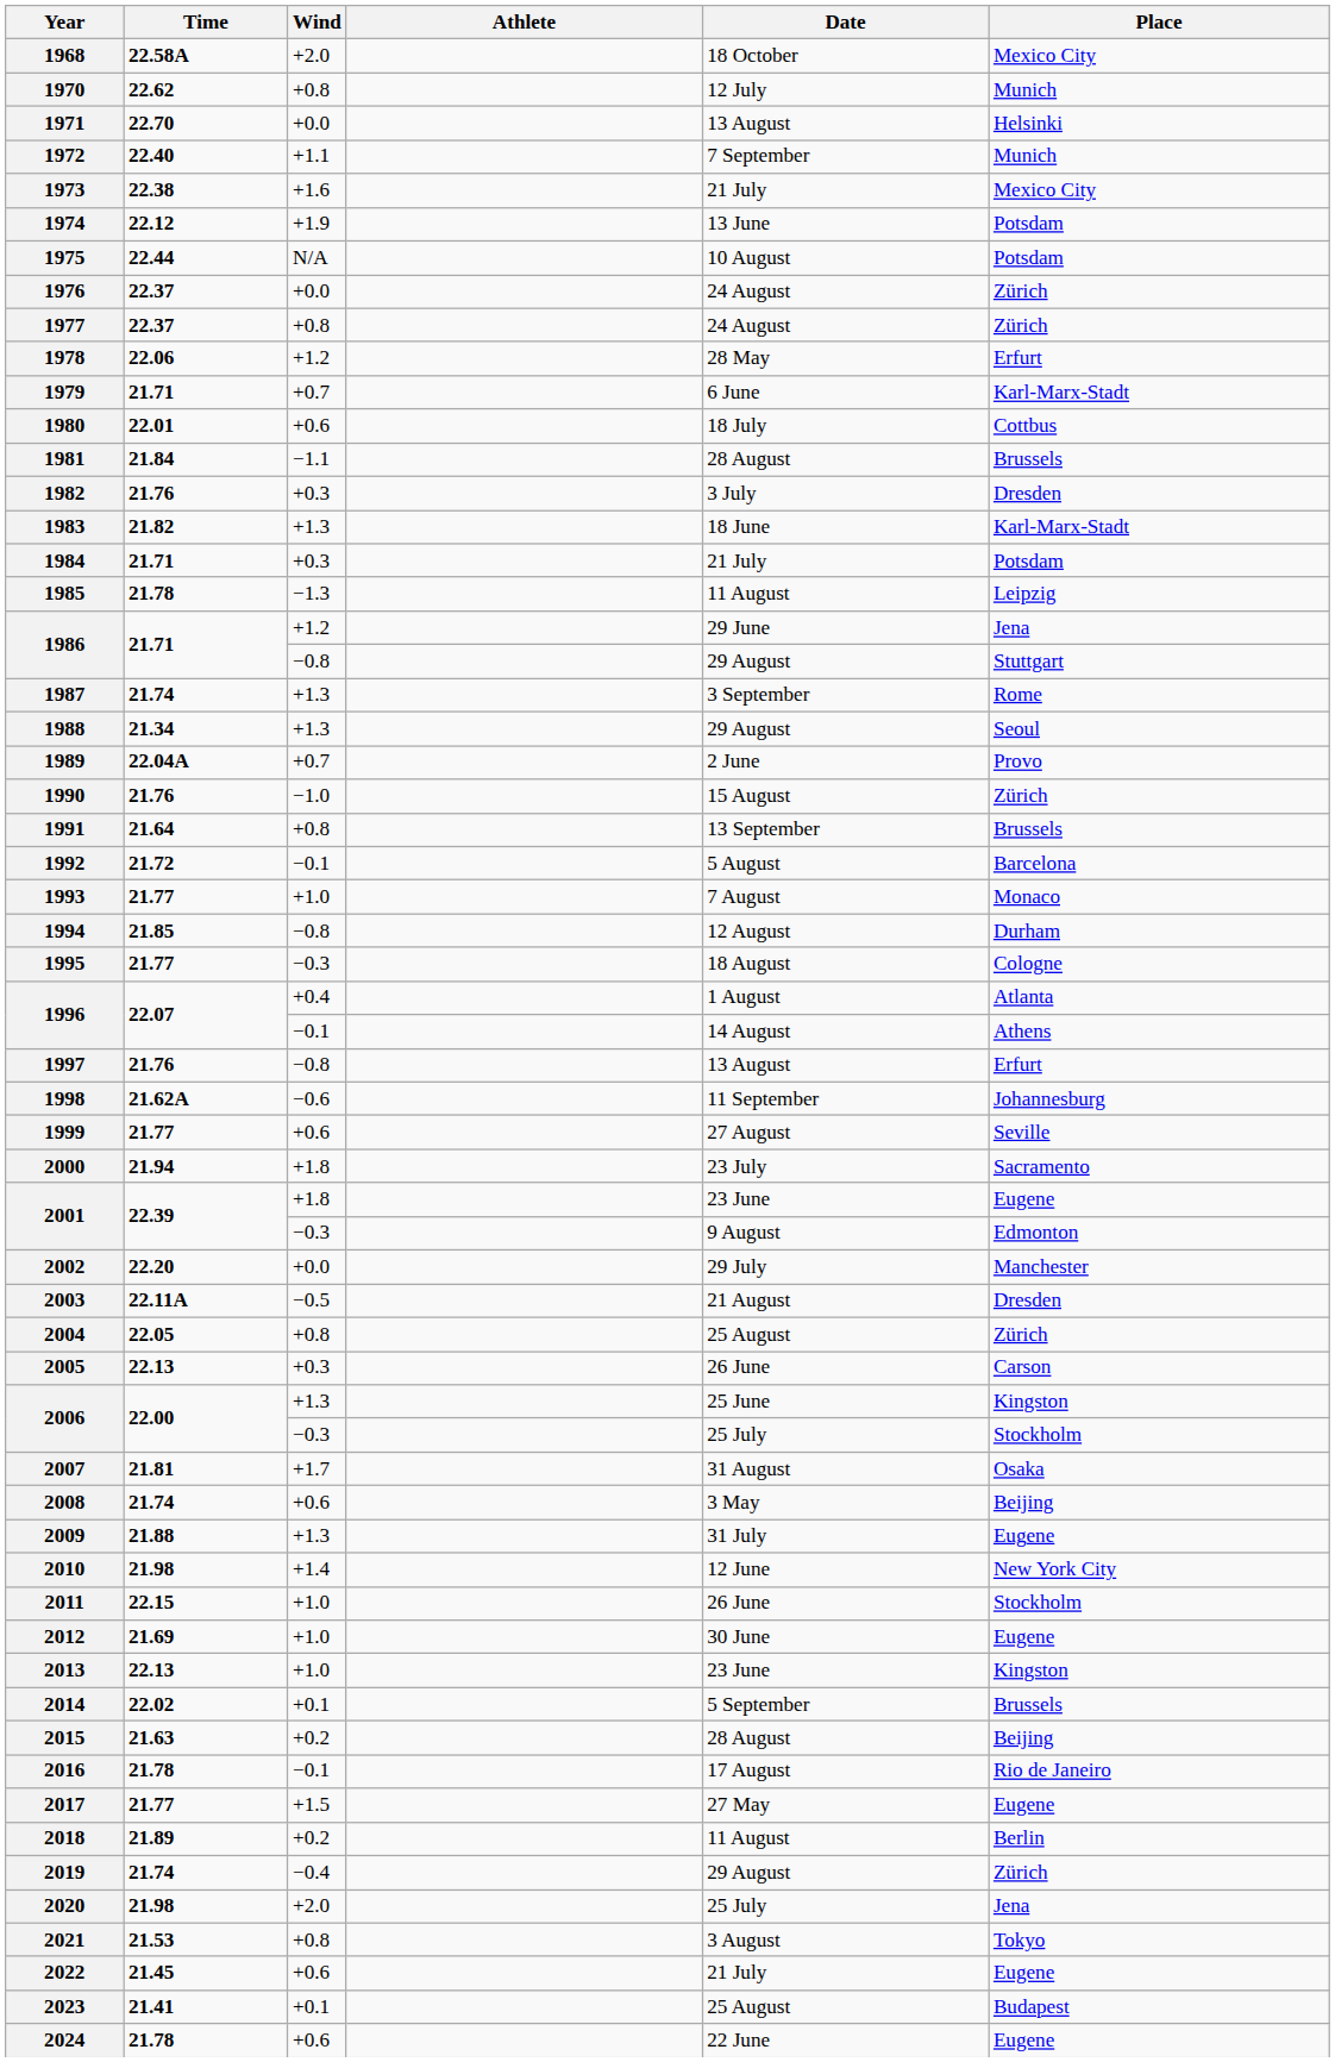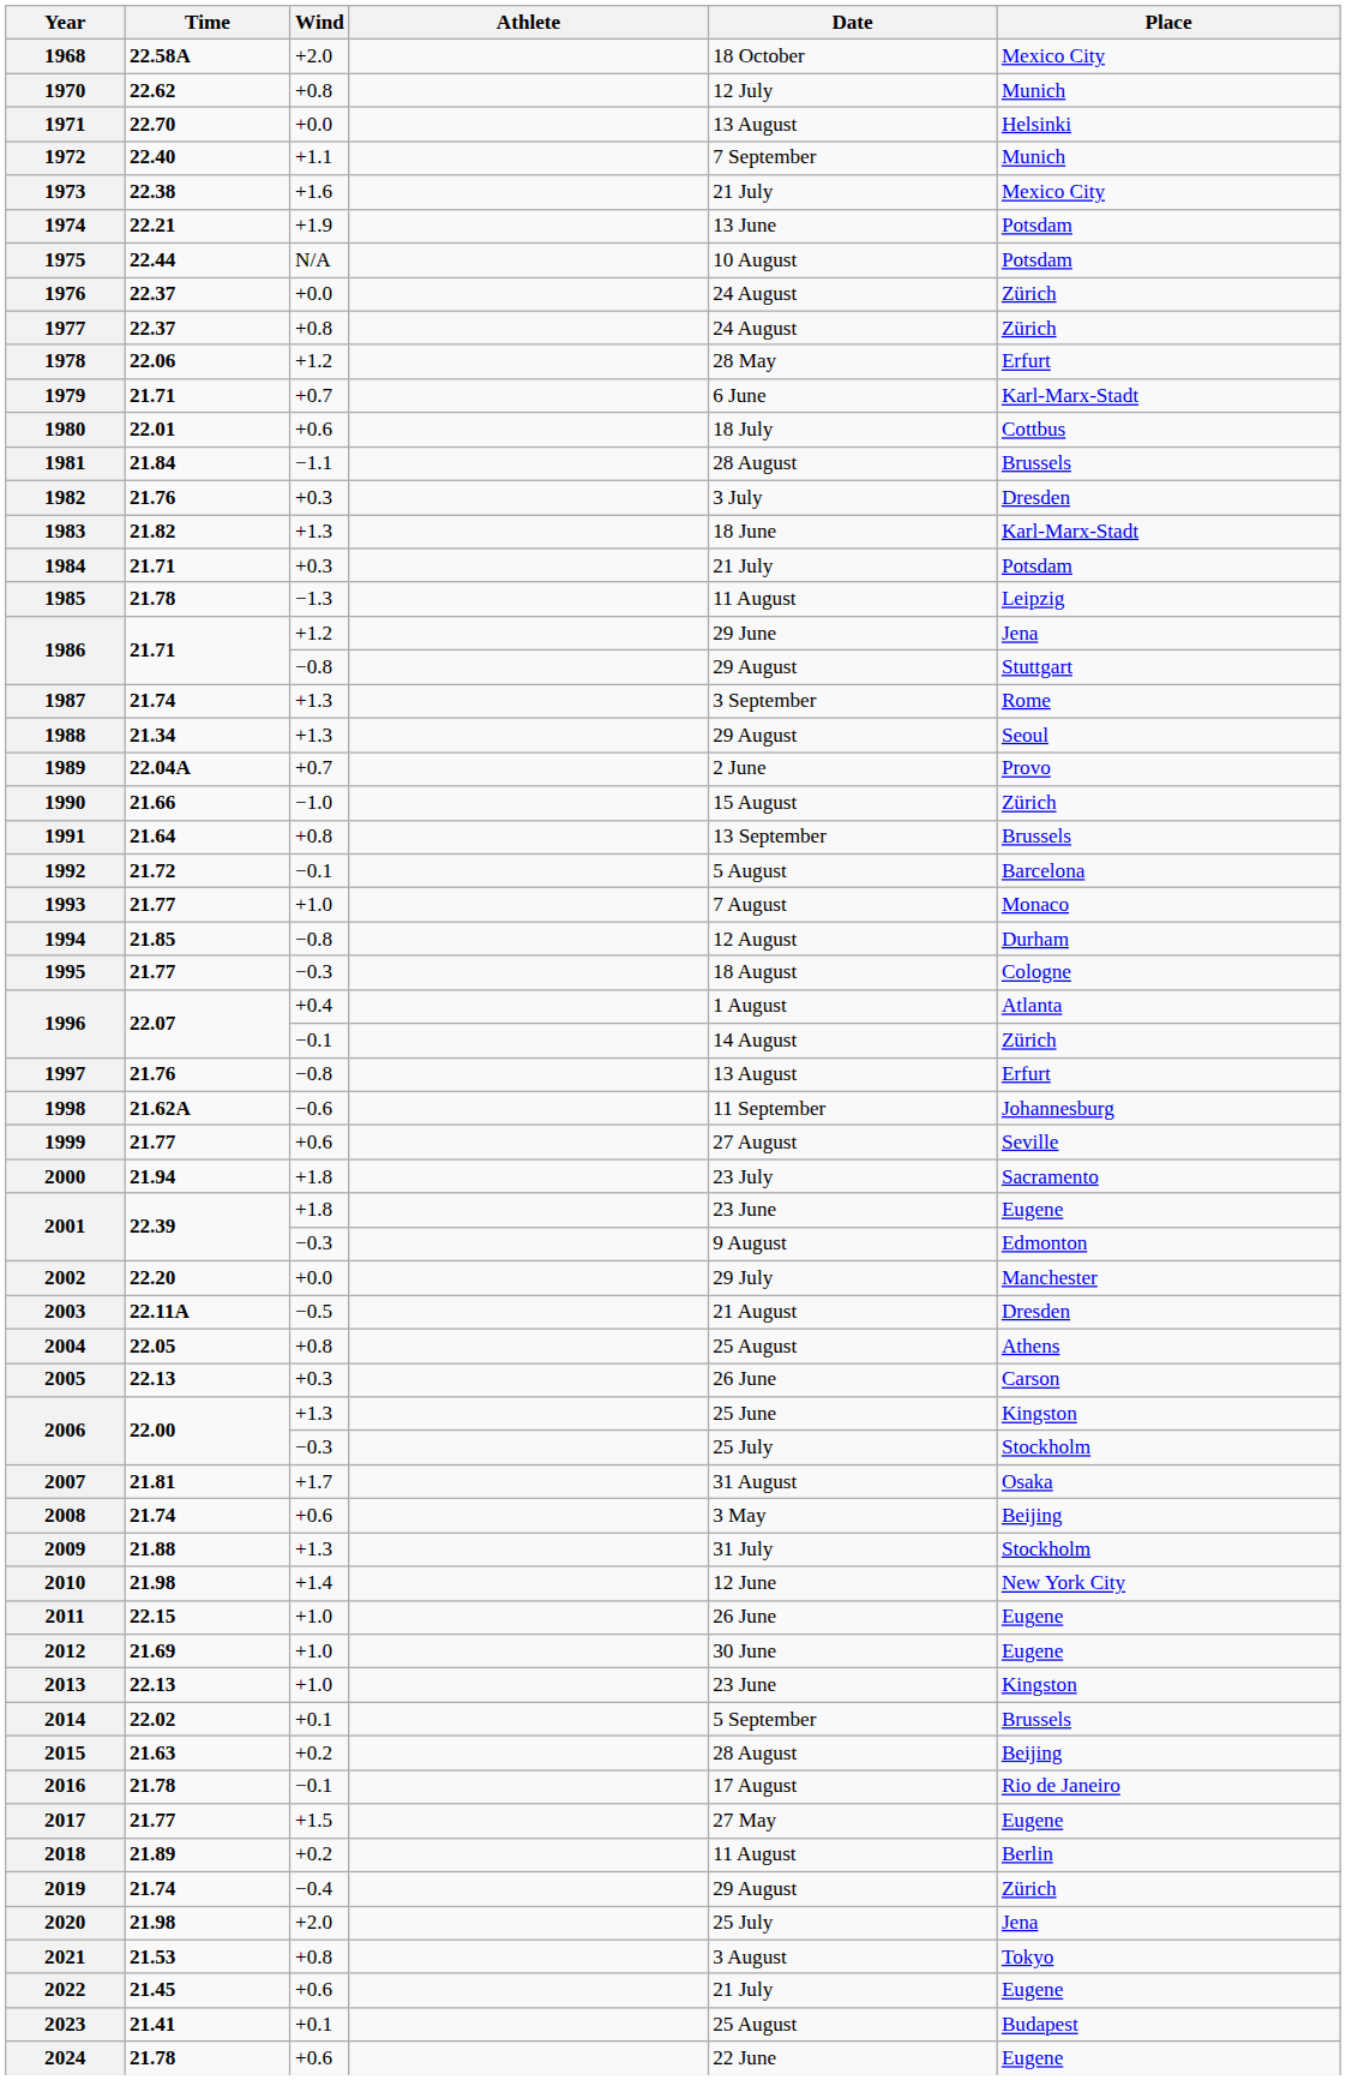 <table class="wikitable" width=100% style="font-size:85%;">
 <tr>
 <th>Year</th>
 <th>Time</th>
 <th style="width: 1em">Wind</th>
 <th style="width: 17em">Athlete</th>
 <th>Date</th>
 <th>Place</th>
 </tr>
 <tr>
 <th>1968</th>
 <td><strong>22.58A</strong></td>
 <td>+2.0</td>
 <td align=left></td>
 <td>18 October</td>
 <td><a href='#'>Mexico City</a></td>
 </tr>
 <tr>
 <th>1970</th>
 <td><strong>22.62</strong></td>
 <td>+0.8</td>
 <td align=left></td>
 <td>12 July</td>
 <td><a href='#'>Munich</a></td>
 </tr>
 <tr>
 <th>1971</th>
 <td><strong>22.70</strong></td>
 <td>+0.0</td>
 <td align=left></td>
 <td>13 August</td>
 <td><a href='#'>Helsinki</a></td>
 </tr>
 <tr>
 <th>1972</th>
 <td><strong>22.40</strong></td>
 <td>+1.1</td>
 <td align=left></td>
 <td>7 September</td>
 <td><a href='#'>Munich</a></td>
 </tr>
 <tr>
 <th>1973</th>
 <td><strong>22.38</strong></td>
 <td>+1.6</td>
 <td align=left></td>
 <td>21 July</td>
 <td><a href='#'>Mexico City</a></td>
 </tr>
 <tr>
 <th>1974</th>
-<td><strong>22.12</strong></td>
+<td><strong>22.21</strong></td>
 <td>+1.9</td>
 <td align=left></td>
 <td>13 June</td>
 <td><a href='#'>Potsdam</a></td>
 </tr>
 <tr>
 <th>1975</th>
 <td><strong>22.44</strong></td>
 <td>N/A</td>
 <td align=left></td>
 <td>10 August</td>
 <td><a href='#'>Potsdam</a></td>
 </tr>
 <tr>
 <th>1976</th>
 <td><strong>22.37</strong></td>
 <td>+0.0</td>
 <td align=left></td>
 <td>24 August</td>
 <td><a href='#'>Zürich</a></td>
 </tr>
 <tr>
 <th>1977</th>
 <td><strong>22.37</strong></td>
 <td>+0.8</td>
 <td align=left></td>
 <td>24 August</td>
 <td><a href='#'>Zürich</a></td>
 </tr>
 <tr>
 <th>1978</th>
 <td><strong>22.06</strong></td>
 <td>+1.2</td>
 <td align=left></td>
 <td>28 May</td>
 <td><a href='#'>Erfurt</a></td>
 </tr>
 <tr>
 <th>1979</th>
 <td><strong>21.71</strong></td>
 <td>+0.7</td>
 <td align=left></td>
 <td>6 June</td>
 <td><a href='#'>Karl-Marx-Stadt</a></td>
 </tr>
 <tr>
 <th>1980</th>
 <td><strong>22.01</strong></td>
 <td>+0.6</td>
 <td align=left></td>
 <td>18 July</td>
 <td><a href='#'>Cottbus</a></td>
 </tr>
 <tr>
 <th>1981</th>
 <td><strong>21.84</strong></td>
 <td>−1.1</td>
 <td align=left></td>
 <td>28 August</td>
 <td><a href='#'>Brussels</a></td>
 </tr>
 <tr>
 <th>1982</th>
 <td><strong>21.76</strong></td>
 <td>+0.3</td>
 <td align=left></td>
 <td>3 July</td>
 <td><a href='#'>Dresden</a></td>
 </tr>
 <tr>
 <th>1983</th>
 <td><strong>21.82</strong></td>
 <td>+1.3</td>
 <td align=left></td>
 <td>18 June</td>
 <td><a href='#'>Karl-Marx-Stadt</a></td>
 </tr>
 <tr>
 <th>1984</th>
 <td><strong>21.71</strong></td>
 <td>+0.3</td>
 <td align=left></td>
 <td>21 July</td>
 <td><a href='#'>Potsdam</a></td>
 </tr>
 <tr>
 <th>1985</th>
 <td><strong>21.78</strong></td>
 <td>−1.3</td>
 <td align=left></td>
 <td>11 August</td>
 <td><a href='#'>Leipzig</a></td>
 </tr>
 <tr>
 <th rowspan=2>1986</th>
 <td rowspan=2><strong>21.71</strong></td>
 <td>+1.2</td>
 <td align=left></td>
 <td>29 June</td>
 <td><a href='#'>Jena</a></td>
 </tr>
 <tr>
 <td>−0.8</td>
 <td align=left></td>
 <td>29 August</td>
 <td><a href='#'>Stuttgart</a></td>
 </tr>
 <tr>
 <th>1987</th>
 <td><strong>21.74</strong></td>
 <td>+1.3</td>
 <td align=left></td>
 <td>3 September</td>
 <td><a href='#'>Rome</a></td>
 </tr>
 <tr>
 <th>1988</th>
 <td><strong>21.34</strong></td>
 <td>+1.3</td>
 <td align=left></td>
 <td>29 August</td>
 <td><a href='#'>Seoul</a></td>
 </tr>
 <tr>
 <th>1989</th>
 <td><strong>22.04A</strong></td>
 <td>+0.7</td>
 <td align=left></td>
 <td>2 June</td>
 <td><a href='#'>Provo</a></td>
 </tr>
 <tr>
 <th>1990</th>
-<td><strong>21.76</strong></td>
+<td><strong>21.66</strong></td>
 <td>−1.0</td>
 <td align=left></td>
 <td>15 August</td>
 <td><a href='#'>Zürich</a></td>
 </tr>
 <tr>
 <th>1991</th>
 <td><strong>21.64</strong></td>
 <td>+0.8</td>
 <td align=left></td>
 <td>13 September</td>
 <td><a href='#'>Brussels</a></td>
 </tr>
 <tr>
 <th>1992</th>
 <td><strong>21.72</strong></td>
 <td>−0.1</td>
 <td align=left></td>
 <td>5 August</td>
 <td><a href='#'>Barcelona</a></td>
 </tr>
 <tr>
 <th>1993</th>
 <td><strong>21.77</strong></td>
 <td>+1.0</td>
 <td align=left></td>
 <td>7 August</td>
 <td><a href='#'>Monaco</a></td>
 </tr>
 <tr>
 <th>1994</th>
 <td><strong>21.85</strong></td>
 <td>−0.8</td>
 <td align=left></td>
 <td>12 August</td>
 <td><a href='#'>Durham</a></td>
 </tr>
 <tr>
 <th>1995</th>
 <td><strong>21.77</strong></td>
 <td>−0.3</td>
 <td align=left></td>
 <td>18 August</td>
 <td><a href='#'>Cologne</a></td>
 </tr>
 <tr>
 <th rowspan=2>1996</th>
 <td rowspan=2><strong>22.07</strong></td>
 <td>+0.4</td>
 <td align=left></td>
 <td>1 August</td>
 <td><a href='#'>Atlanta</a></td>
 </tr>
 <tr>
 <td>−0.1</td>
 <td align=left></td>
 <td>14 August</td>
-<td><a href='#'>Athens</a></td>
+<td><a href='#'>Zürich</a></td>
 </tr>
 <tr>
 <th>1997</th>
 <td><strong>21.76</strong></td>
 <td>−0.8</td>
 <td align=left></td>
 <td>13 August</td>
 <td><a href='#'>Erfurt</a></td>
 </tr>
 <tr>
 <th>1998</th>
 <td><strong>21.62A</strong></td>
 <td>−0.6</td>
 <td align=left></td>
 <td>11 September</td>
 <td><a href='#'>Johannesburg</a></td>
 </tr>
 <tr>
 <th>1999</th>
 <td><strong>21.77</strong></td>
 <td>+0.6</td>
 <td align=left></td>
 <td>27 August</td>
 <td><a href='#'>Seville</a></td>
 </tr>
 <tr>
 <th>2000</th>
 <td><strong>21.94</strong></td>
 <td>+1.8</td>
 <td align=left></td>
 <td>23 July</td>
 <td><a href='#'>Sacramento</a></td>
 </tr>
 <tr>
 <th rowspan=2>2001</th>
 <td rowspan=2><strong>22.39</strong></td>
 <td>+1.8</td>
 <td align=left></td>
 <td>23 June</td>
 <td><a href='#'>Eugene</a></td>
 </tr>
 <tr>
 <td>−0.3</td>
 <td align=left></td>
 <td>9 August</td>
 <td><a href='#'>Edmonton</a></td>
 </tr>
 <tr>
 <th>2002</th>
 <td><strong>22.20</strong></td>
 <td>+0.0</td>
 <td align=left></td>
 <td>29 July</td>
 <td><a href='#'>Manchester</a></td>
 </tr>
 <tr>
 <th>2003</th>
 <td><strong>22.11A</strong></td>
 <td>−0.5</td>
 <td align=left></td>
 <td>21 August</td>
 <td><a href='#'>Dresden</a></td>
 </tr>
 <tr>
 <th>2004</th>
 <td><strong>22.05</strong></td>
 <td>+0.8</td>
 <td align=left></td>
 <td>25 August</td>
-<td><a href='#'>Zürich</a></td>
+<td><a href='#'>Athens</a></td>
 </tr>
 <tr>
 <th>2005</th>
 <td><strong>22.13</strong></td>
 <td>+0.3</td>
 <td align=left></td>
 <td>26 June</td>
 <td><a href='#'>Carson</a></td>
 </tr>
 <tr>
 <th rowspan=2>2006</th>
 <td rowspan=2><strong>22.00</strong></td>
 <td>+1.3</td>
 <td align=left></td>
 <td>25 June</td>
 <td><a href='#'>Kingston</a></td>
 </tr>
 <tr>
 <td>−0.3</td>
 <td align=left></td>
 <td>25 July</td>
 <td><a href='#'>Stockholm</a></td>
 </tr>
 <tr>
 <th>2007</th>
 <td><strong>21.81</strong></td>
 <td>+1.7</td>
 <td align=left></td>
 <td>31 August</td>
 <td><a href='#'>Osaka</a></td>
 </tr>
 <tr>
 <th>2008</th>
 <td><strong>21.74</strong></td>
 <td>+0.6</td>
 <td align=left></td>
 <td>3 May</td>
 <td><a href='#'>Beijing</a></td>
 </tr>
 <tr>
 <th>2009</th>
 <td><strong>21.88</strong></td>
 <td>+1.3</td>
 <td align=left></td>
 <td>31 July</td>
-<td><a href='#'>Eugene</a></td>
+<td><a href='#'>Stockholm</a></td>
 </tr>
 <tr>
 <th>2010</th>
 <td><strong>21.98</strong></td>
 <td>+1.4</td>
 <td align=left></td>
 <td>12 June</td>
 <td><a href='#'>New York City</a></td>
 </tr>
 <tr>
 <th>2011</th>
 <td><strong>22.15</strong></td>
 <td>+1.0</td>
 <td align=left></td>
 <td>26 June</td>
-<td><a href='#'>Stockholm</a></td>
+<td><a href='#'>Eugene</a></td>
 </tr>
 <tr>
 <th>2012</th>
 <td><strong>21.69</strong></td>
 <td>+1.0</td>
 <td align=left></td>
 <td>30 June</td>
 <td><a href='#'>Eugene</a></td>
 </tr>
 <tr>
 <th>2013</th>
 <td><strong>22.13</strong></td>
 <td>+1.0</td>
 <td align=left></td>
 <td>23 June</td>
 <td><a href='#'>Kingston</a></td>
 </tr>
 <tr>
 <th>2014</th>
 <td><strong>22.02</strong></td>
 <td>+0.1</td>
 <td align=left></td>
 <td>5 September</td>
 <td><a href='#'>Brussels</a></td>
 </tr>
 <tr>
 <th>2015</th>
 <td><strong>21.63</strong></td>
 <td>+0.2</td>
 <td align=left></td>
 <td>28 August</td>
 <td><a href='#'>Beijing</a></td>
 </tr>
 <tr>
 <th>2016</th>
 <td><strong>21.78</strong></td>
 <td>−0.1</td>
 <td align=left></td>
 <td>17 August</td>
 <td><a href='#'>Rio de Janeiro</a></td>
 </tr>
 <tr>
 <th>2017</th>
 <td><strong>21.77</strong></td>
 <td>+1.5</td>
 <td align=left></td>
 <td>27 May</td>
 <td><a href='#'>Eugene</a></td>
 </tr>
 <tr>
 <th>2018</th>
 <td><strong>21.89</strong></td>
 <td>+0.2</td>
 <td align=left></td>
 <td>11 August</td>
 <td><a href='#'>Berlin</a></td>
 </tr>
 <tr>
 <th>2019</th>
 <td><strong>21.74</strong></td>
 <td>−0.4</td>
 <td align=left></td>
 <td>29 August</td>
 <td><a href='#'>Zürich</a></td>
 </tr>
 <tr>
 <th>2020</th>
 <td><strong>21.98</strong></td>
 <td>+2.0</td>
 <td align=left></td>
 <td>25 July</td>
 <td><a href='#'>Jena</a></td>
 </tr>
 <tr>
 <th>2021</th>
 <td><strong>21.53</strong></td>
 <td>+0.8</td>
 <td align=left></td>
 <td>3 August</td>
 <td><a href='#'>Tokyo</a></td>
 </tr>
 <tr>
 <th>2022</th>
 <td><strong>21.45</strong></td>
 <td>+0.6</td>
 <td align=left></td>
 <td>21 July</td>
 <td><a href='#'>Eugene</a></td>
 </tr>
 <tr>
 <th>2023</th>
 <td><strong>21.41</strong></td>
 <td>+0.1</td>
 <td align=left></td>
 <td>25 August</td>
 <td><a href='#'>Budapest</a></td>
 </tr>
 <tr>
 <th>2024</th>
 <td><strong>21.78</strong></td>
 <td>+0.6</td>
 <td align=left></td>
 <td>22 June</td>
 <td><a href='#'>Eugene</a></td>
 </tr>
 </table>
